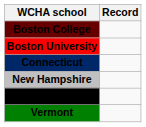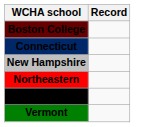 <table class="wikitable">
 <tr align="center">
 <th>WCHA school</th>
 <th>Record</th>
 </tr>
 <tr align="center" bgcolor="">
 <td bgcolor="#660000"><span> <strong>Boston College</strong></span></td>
-<td></td>
-</tr>
-<tr align="center" bgcolor="">
-<td bgcolor="red"><span> <strong>Boston University</strong></span></td>
 <td></td>
 </tr>
 <tr align="center" bgcolor="">
 <td bgcolor="#002868"><span><strong>Connecticut</strong></span></td>
 <td></td>
 </tr>
 <tr align="center" bgcolor="">
 <td bgcolor="silver"><span> <strong>New Hampshire</strong></span></td>
 <td></td>
 </tr>
 <tr align="center" bgcolor="">
+<td bgcolor="red"><span><strong>Northeastern</strong></span></td>
+<td></td>
+</tr>
+<tr align="center" bgcolor="">
 <td bgcolor="black"><span><strong>Providence</strong></span></td>
 <td></td>
 </tr>
 <tr align="center" bgcolor="">
 <td bgcolor="green"><span><strong>Vermont</strong></span></td>
 <td></td>
 </tr>
 </table>
